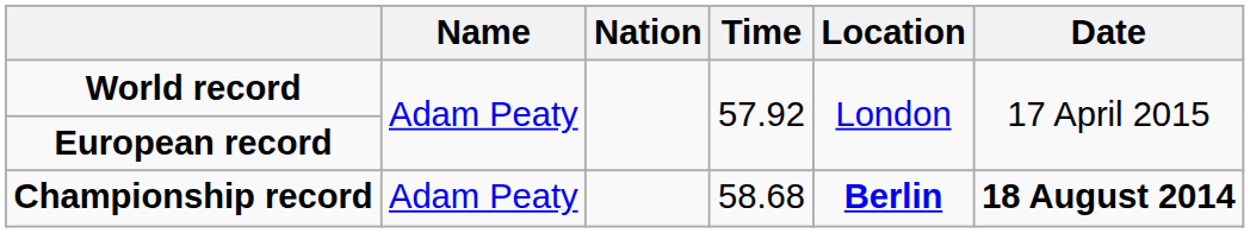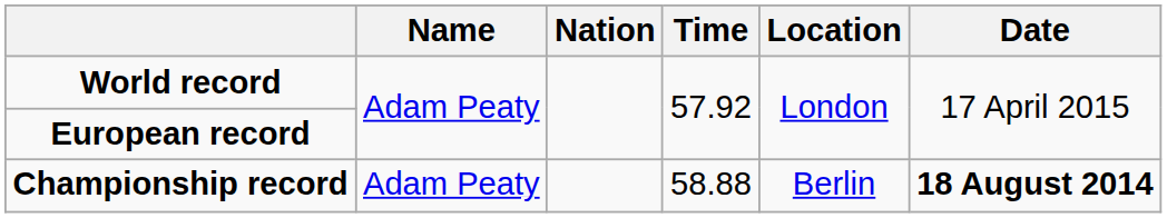 <table class=wikitable style=text-align:center>
 <tr>
 <th></th>
 <th>Name</th>
 <th>Nation</th>
 <th>Time</th>
 <th>Location</th>
 <th>Date</th>
 </tr>
 <tr>
 <td><strong>World record</strong></td>
 <td align=left rowspan=2><a href='#'>Adam Peaty</a></td>
 <td align=left rowspan=2></td>
 <td align=left rowspan=2>57.92</td>
 <td rowspan=2><a href='#'>London</a></td>
 <td rowspan=2>17 April 2015</td>
 </tr>
 <tr>
 <td><strong>European record</strong></td>
 </tr>
 <tr>
 <td><strong>Championship record</strong></td>
 <td align=left><a href='#'>Adam Peaty</a></td>
 <td align=left></td>
-<td align=left>58.68</td>
-<td><strong><a href='#'>Berlin</a></strong></td>
+<td align=left>58.88</td>
+<td><a href='#'>Berlin</a></td>
 <td><strong>18 August 2014</strong></td>
 </tr>
 </table>
